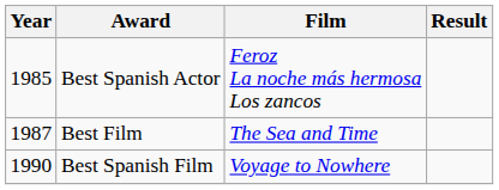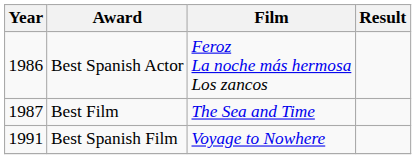 <table class="wikitable sortable">
 <tr>
 <th>Year</th>
 <th>Award</th>
 <th>Film</th>
 <th>Result</th>
 </tr>
 <tr>
-<td>1985</td>
+<td>1986</td>
 <td>Best Spanish Actor</td>
 <td><em><a href='#'>Feroz</a></em> <br> <em><a href='#'>La noche más hermosa</a></em> <br> <em>Los zancos</em></td>
 <td></td>
 </tr>
 <tr>
 <td>1987</td>
 <td>Best Film</td>
 <td><em><a href='#'>The Sea and Time</a></em></td>
 <td></td>
 </tr>
 <tr>
-<td>1990</td>
+<td>1991</td>
 <td>Best Spanish Film</td>
 <td><em><a href='#'>Voyage to Nowhere</a></em></td>
 <td></td>
 </tr>
 <tr>
 </tr>
 </table>
